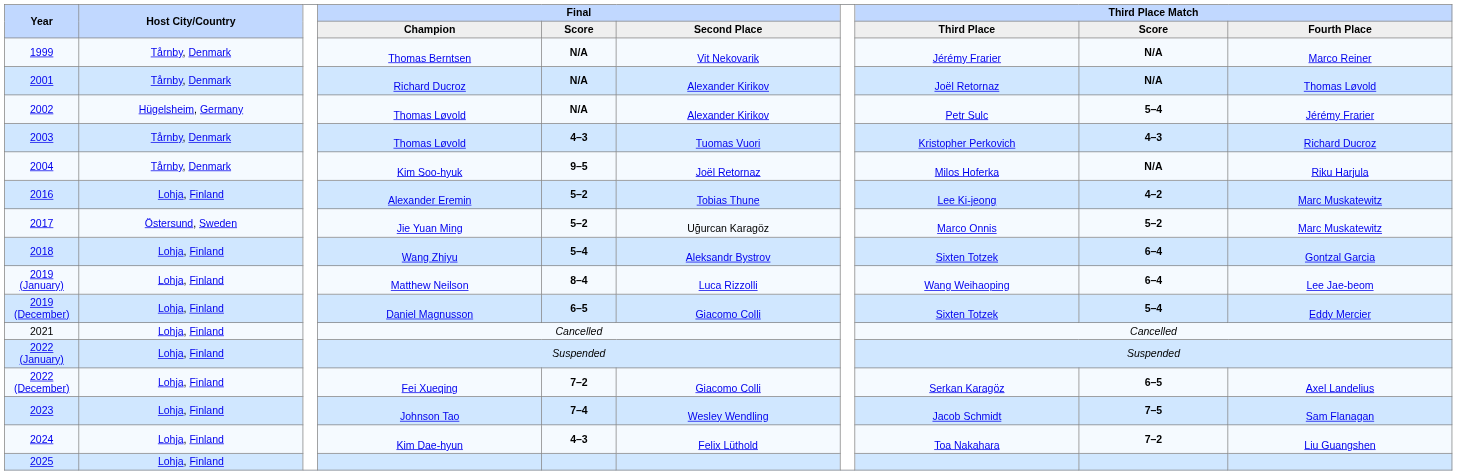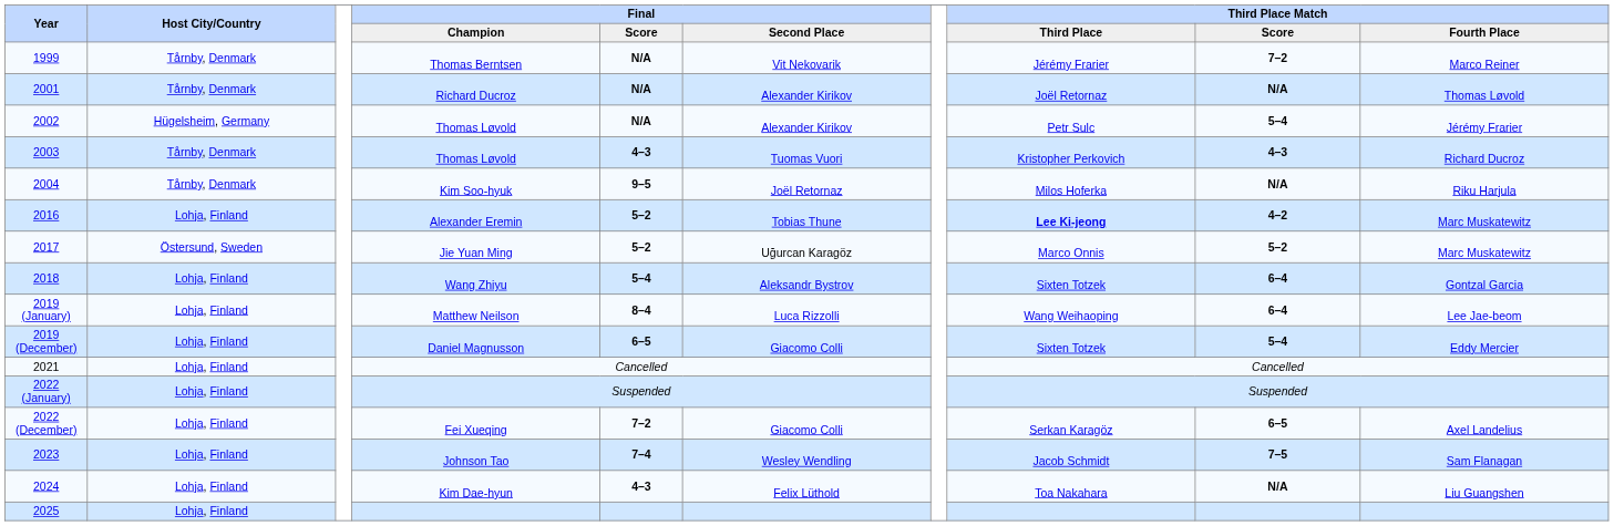 <table border=1 style="border-collapse:collapse; font-size:90%;" cellpadding=3 cellspacing=0 width=100%>
 <tr bgcolor=#C1D8FF>
 <th rowspan=2 width=5%>Year</th>
 <th rowspan=2 width=15%>Host City/Country</th>
 <th width=1% rowspan=18 bgcolor=ffffff></th>
 <th colspan=3>Final</th>
 <th width=1% rowspan=18 bgcolor=ffffff></th>
 <th colspan=3>Third Place Match</th>
 </tr>
 <tr bgcolor=#EFEFEF>
 <th width=15%>Champion</th>
 <th width=5%>Score</th>
 <th width=15%>Second Place</th>
 <th width=15%>Third Place</th>
 <th width=10%>Score</th>
 <th width=15%>Fourth Place</th>
 </tr>
 <tr align=center bgcolor=#F5FAFF>
 <td><a href='#'>1999</a></td>
 <td><a href='#'>Tårnby</a>, <a href='#'>Denmark</a></td>
 <td><strong></strong><br><a href='#'>Thomas Berntsen</a></td>
 <td><strong>N/A</strong></td>
 <td><br><a href='#'>Vit Nekovarik</a></td>
 <td><br><a href='#'>Jérémy Frarier</a></td>
-<td><strong>N/A</strong></td>
+<td><strong>7–2</strong></td>
 <td><br><a href='#'>Marco Reiner</a></td>
 </tr>
 <tr align=center bgcolor=#D0E7FF>
 <td><a href='#'>2001</a></td>
 <td><a href='#'>Tårnby</a>, <a href='#'>Denmark</a></td>
 <td><strong></strong><br><a href='#'>Richard Ducroz</a></td>
 <td><strong>N/A</strong></td>
 <td><br><a href='#'>Alexander Kirikov</a></td>
 <td><br><a href='#'>Joël Retornaz</a></td>
 <td><strong>N/A</strong></td>
 <td><br><a href='#'>Thomas Løvold</a></td>
 </tr>
 <tr align=center bgcolor=#F5FAFF>
 <td><a href='#'>2002</a></td>
 <td><a href='#'>Hügelsheim</a>, <a href='#'>Germany</a></td>
 <td><strong></strong><br><a href='#'>Thomas Løvold</a></td>
 <td><strong>N/A</strong></td>
 <td><br><a href='#'>Alexander Kirikov</a></td>
 <td><br><a href='#'>Petr Sulc</a></td>
 <td><strong>5–4</strong></td>
 <td><br><a href='#'>Jérémy Frarier</a></td>
 </tr>
 <tr align=center bgcolor=#D0E7FF>
 <td><a href='#'>2003</a></td>
 <td><a href='#'>Tårnby</a>, <a href='#'>Denmark</a></td>
 <td><strong></strong><br><a href='#'>Thomas Løvold</a></td>
 <td><strong>4–3</strong></td>
 <td><br><a href='#'>Tuomas Vuori</a></td>
 <td><br><a href='#'>Kristopher Perkovich</a></td>
 <td><strong>4–3</strong></td>
 <td><br><a href='#'>Richard Ducroz</a></td>
 </tr>
 <tr align=center bgcolor=#F5FAFF>
 <td><a href='#'>2004</a></td>
 <td><a href='#'>Tårnby</a>, <a href='#'>Denmark</a></td>
 <td><strong></strong><br><a href='#'>Kim Soo-hyuk</a></td>
 <td><strong>9–5</strong></td>
 <td><br><a href='#'>Joël Retornaz</a></td>
 <td><br><a href='#'>Milos Hoferka</a></td>
 <td><strong>N/A</strong></td>
 <td><br><a href='#'>Riku Harjula</a></td>
 </tr>
 <tr align=center bgcolor=#D0E7FF>
 <td><a href='#'>2016</a></td>
 <td><a href='#'>Lohja</a>, <a href='#'>Finland</a></td>
 <td><strong></strong><br><a href='#'>Alexander Eremin</a></td>
 <td><strong>5–2</strong></td>
 <td><br><a href='#'>Tobias Thune</a></td>
-<td><br><a href='#'>Lee Ki-jeong</a></td>
+<td><strong><br><a href='#'>Lee Ki-jeong</a></strong></td>
 <td><strong>4–2</strong></td>
 <td><br><a href='#'>Marc Muskatewitz</a></td>
 </tr>
 <tr align=center bgcolor=#F5FAFF>
 <td><a href='#'>2017</a></td>
 <td><a href='#'>Östersund</a>, <a href='#'>Sweden</a></td>
 <td><strong></strong><br><a href='#'>Jie Yuan Ming</a></td>
 <td><strong>5–2</strong></td>
 <td><br>Uğurcan Karagöz</td>
 <td><br><a href='#'>Marco Onnis</a></td>
 <td><strong>5–2</strong></td>
 <td><br><a href='#'>Marc Muskatewitz</a></td>
 </tr>
 <tr align=center bgcolor=#D0E7FF>
 <td><a href='#'>2018</a></td>
 <td><a href='#'>Lohja</a>, <a href='#'>Finland</a></td>
 <td><strong></strong><br><a href='#'>Wang Zhiyu</a></td>
 <td><strong>5–4</strong></td>
 <td><br><a href='#'>Aleksandr Bystrov</a></td>
 <td><br><a href='#'>Sixten Totzek</a></td>
 <td><strong>6–4</strong></td>
 <td><br><a href='#'>Gontzal Garcia</a></td>
 </tr>
 <tr align=center bgcolor=#F5FAFF>
 <td><a href='#'>2019 (January)</a></td>
 <td><a href='#'>Lohja</a>, <a href='#'>Finland</a></td>
 <td><strong></strong><br><a href='#'>Matthew Neilson</a></td>
 <td><strong>8–4</strong></td>
 <td><br><a href='#'>Luca Rizzolli</a></td>
 <td><br><a href='#'>Wang Weihaoping</a></td>
 <td><strong>6–4</strong></td>
 <td><br><a href='#'>Lee Jae-beom</a></td>
 </tr>
 <tr align=center bgcolor=#D0E7FF>
 <td><a href='#'>2019 (December)</a></td>
 <td><a href='#'>Lohja</a>, <a href='#'>Finland</a></td>
 <td><strong></strong><br><a href='#'>Daniel Magnusson</a></td>
 <td><strong>6–5</strong></td>
 <td><br><a href='#'>Giacomo Colli</a></td>
 <td><br><a href='#'>Sixten Totzek</a></td>
 <td><strong>5–4</strong></td>
 <td><br><a href='#'>Eddy Mercier</a></td>
 </tr>
 <tr align=center bgcolor=#F5FAFF>
 <td>2021</td>
 <td><a href='#'>Lohja</a>, <a href='#'>Finland</a></td>
 <td colspan="3"><em>Cancelled</em></td>
 <td colspan="3"><em>Cancelled</em></td>
 </tr>
 <tr align=center bgcolor=#D0E7FF>
 <td><a href='#'>2022 (January)</a></td>
 <td><a href='#'>Lohja</a>, <a href='#'>Finland</a></td>
 <td colspan="3"><em>Suspended</em></td>
 <td colspan="3"><em>Suspended</em></td>
 </tr>
 <tr align=center bgcolor=#F5FAFF>
 <td><a href='#'>2022 (December)</a></td>
 <td><a href='#'>Lohja</a>, <a href='#'>Finland</a></td>
 <td><strong></strong><br><a href='#'>Fei Xueqing</a></td>
 <td><strong>7–2</strong></td>
 <td><br><a href='#'>Giacomo Colli</a></td>
 <td><br><a href='#'>Serkan Karagöz</a></td>
 <td><strong>6–5</strong></td>
 <td><br><a href='#'>Axel Landelius</a></td>
 </tr>
 <tr align=center bgcolor=#D0E7FF>
 <td><a href='#'>2023</a></td>
 <td><a href='#'>Lohja</a>, <a href='#'>Finland</a></td>
 <td><strong></strong><br><a href='#'>Johnson Tao</a></td>
 <td><strong>7–4</strong></td>
 <td><br><a href='#'>Wesley Wendling</a></td>
 <td><br><a href='#'>Jacob Schmidt</a></td>
 <td><strong>7–5</strong></td>
 <td><br><a href='#'>Sam Flanagan</a></td>
 </tr>
 <tr align=center bgcolor=#F5FAFF>
 <td><a href='#'>2024</a></td>
 <td><a href='#'>Lohja</a>, <a href='#'>Finland</a></td>
 <td><strong></strong><br><a href='#'>Kim Dae-hyun</a></td>
 <td><strong>4–3</strong></td>
 <td><br><a href='#'>Felix Lüthold</a></td>
 <td><br><a href='#'>Toa Nakahara</a></td>
-<td><strong>7–2</strong></td>
+<td><strong>N/A</strong></td>
 <td><br><a href='#'>Liu Guangshen</a></td>
 </tr>
 <tr align=center bgcolor=#D0E7FF>
 <td><a href='#'>2025</a></td>
 <td><a href='#'>Lohja</a>, <a href='#'>Finland</a></td>
 <td></td>
 <td></td>
 <td></td>
 <td></td>
 <td></td>
 <td></td>
 </tr>
 </table>
